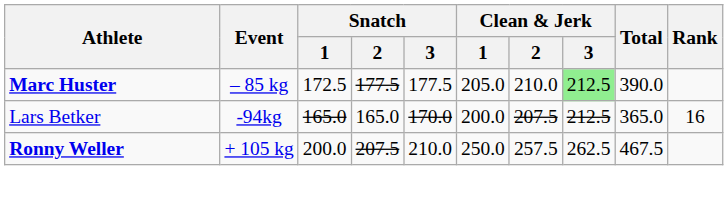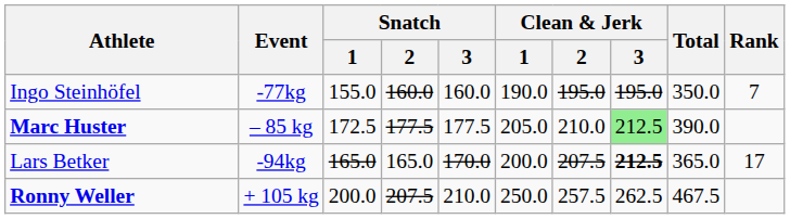 <table class=wikitable style="font-size:95%" width="90%">
 <tr>
 <th rowspan="2">Athlete</th>
 <th rowspan="2">Event</th>
 <th colspan="3">Snatch</th>
 <th colspan="3">Clean & Jerk</th>
 <th rowspan="2">Total</th>
 <th rowspan="2">Rank</th>
 </tr>
 <tr>
 <th>1</th>
 <th>2</th>
 <th>3</th>
 <th>1</th>
 <th>2</th>
 <th>3</th>
+</tr>
+<tr>
+<td width=30%><a href='#'>Ingo Steinhöfel</a></td>
+<td align=center><a href='#'>-77kg</a></td>
+<td align=center>155.0</td>
+<td align=center><s>160.0</s></td>
+<td align=center>160.0</td>
+<td align=center>190.0</td>
+<td align=center><s>195.0</s></td>
+<td align=center><s>195.0</s></td>
+<td align=center>350.0</td>
+<td align=center>7</td>
 </tr>
 <tr>
 <td width=30%><strong><a href='#'>Marc Huster</a></strong></td>
 <td align=center><a href='#'>– 85 kg</a></td>
 <td align=center>172.5</td>
 <td align=center><s>177.5</s></td>
 <td align=center>177.5</td>
 <td align=center>205.0</td>
 <td align=center>210.0</td>
 <td align=center style="background: lightgreen;">212.5</td>
 <td align=center>390.0</td>
 <td align=center></td>
 </tr>
 <tr>
 <td width=30%><a href='#'>Lars Betker</a></td>
 <td align=center><a href='#'>-94kg</a></td>
 <td align=center><s>165.0</s></td>
 <td align=center>165.0</td>
 <td align=center><s>170.0</s></td>
 <td align=center>200.0</td>
 <td align=center><s>207.5</s></td>
-<td align=center><s>212.5</s></td>
+<td align=center><strong><s>212.5</s></strong></td>
 <td align=center>365.0</td>
-<td align=center>16</td>
+<td align=center>17</td>
 </tr>
 <tr>
 <td width=30%><strong><a href='#'>Ronny Weller</a></strong></td>
 <td align=center><a href='#'>+ 105 kg</a></td>
 <td align=center>200.0</td>
 <td align=center><s>207.5</s></td>
 <td align=center>210.0</td>
 <td align=center>250.0</td>
 <td align=center>257.5</td>
 <td align=center>262.5</td>
 <td align=center>467.5</td>
 <td align=center></td>
 </tr>
 </table>
